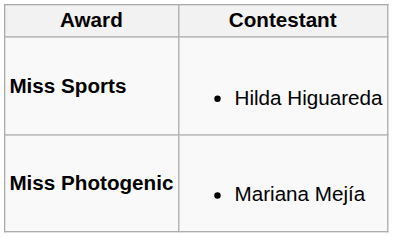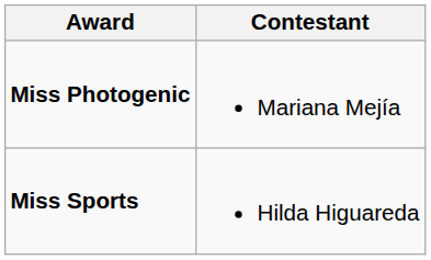 <table class="wikitable">
 <tr>
 <th>Award</th>
 <th>Contestant</th>
 </tr>
 <tr>
+<td><strong>Miss Photogenic</strong></td>
+<td><br><ul><li>Mariana Mejía</li></ul></td>
+</tr>
+<tr>
 <td><strong>Miss Sports</strong></td>
 <td><br><ul><li>Hilda Higuareda</li></ul></td>
 </tr>
-<tr>
-<td><strong>Miss Photogenic</strong></td>
-<td><br><ul><li>Mariana Mejía</li></ul></td>
-</tr>
 </table>
